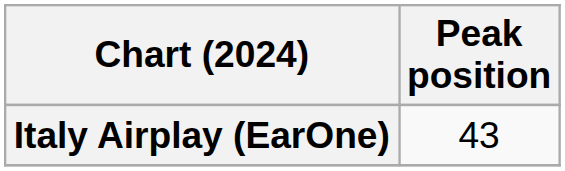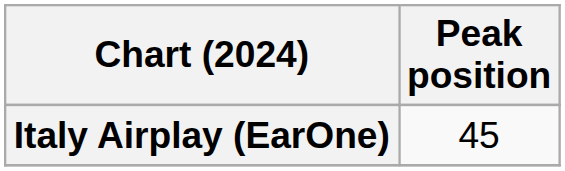 <table class="wikitable sortable plainrowheaders" style="text-align:center;">
 <tr>
 <th scope="col">Chart (2024)</th>
 <th scope="col">Peak<br>position</th>
 </tr>
 <tr>
 </tr>
 <tr>
 <th scope="row">Italy Airplay (EarOne)</th>
-<td>43</td>
+<td>45</td>
 </tr>
 <tr>
 </tr>
 </table>
